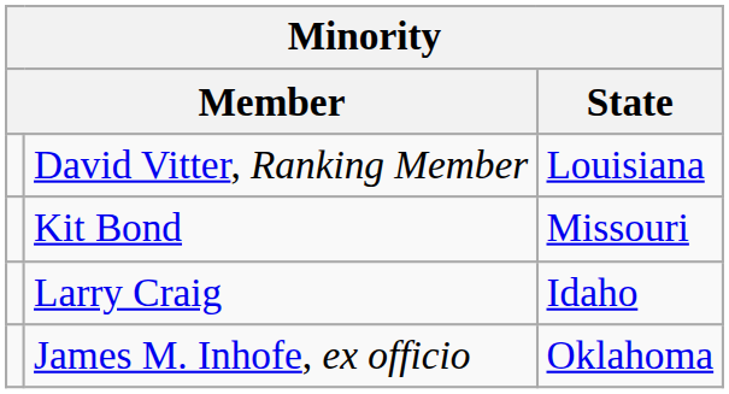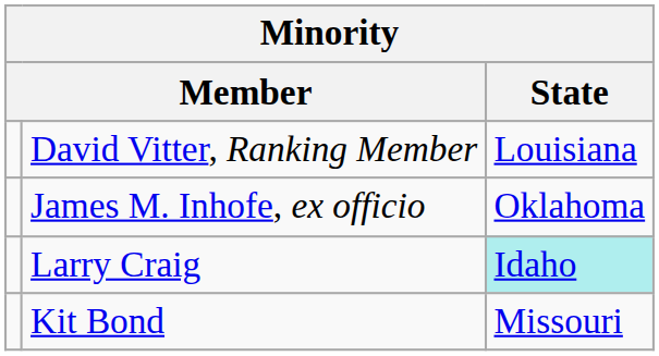 <table class=wikitable>
 <tr>
 <th colspan=3>Minority</th>
 </tr>
 <tr>
 <th colspan=2>Member</th>
 <th>State</th>
 </tr>
 <tr>
 <td></td>
 <td><a href='#'>David Vitter</a>, <em>Ranking Member</em></td>
 <td><a href='#'>Louisiana</a></td>
 </tr>
 <tr>
 <td></td>
-<td><a href='#'>Kit Bond</a></td>
-<td><a href='#'>Missouri</a></td>
+<td><a href='#'>James M. Inhofe</a>, <em>ex officio</em></td>
+<td><a href='#'>Oklahoma</a></td>
 </tr>
 <tr>
 <td></td>
 <td><a href='#'>Larry Craig</a></td>
-<td><a href='#'>Idaho</a></td>
+<td style="background: paleturquoise;"><a href='#'>Idaho</a></td>
 </tr>
 <tr>
 <td></td>
-<td><a href='#'>James M. Inhofe</a>, <em>ex officio</em></td>
-<td><a href='#'>Oklahoma</a></td>
+<td><a href='#'>Kit Bond</a></td>
+<td><a href='#'>Missouri</a></td>
 </tr>
 </table>
